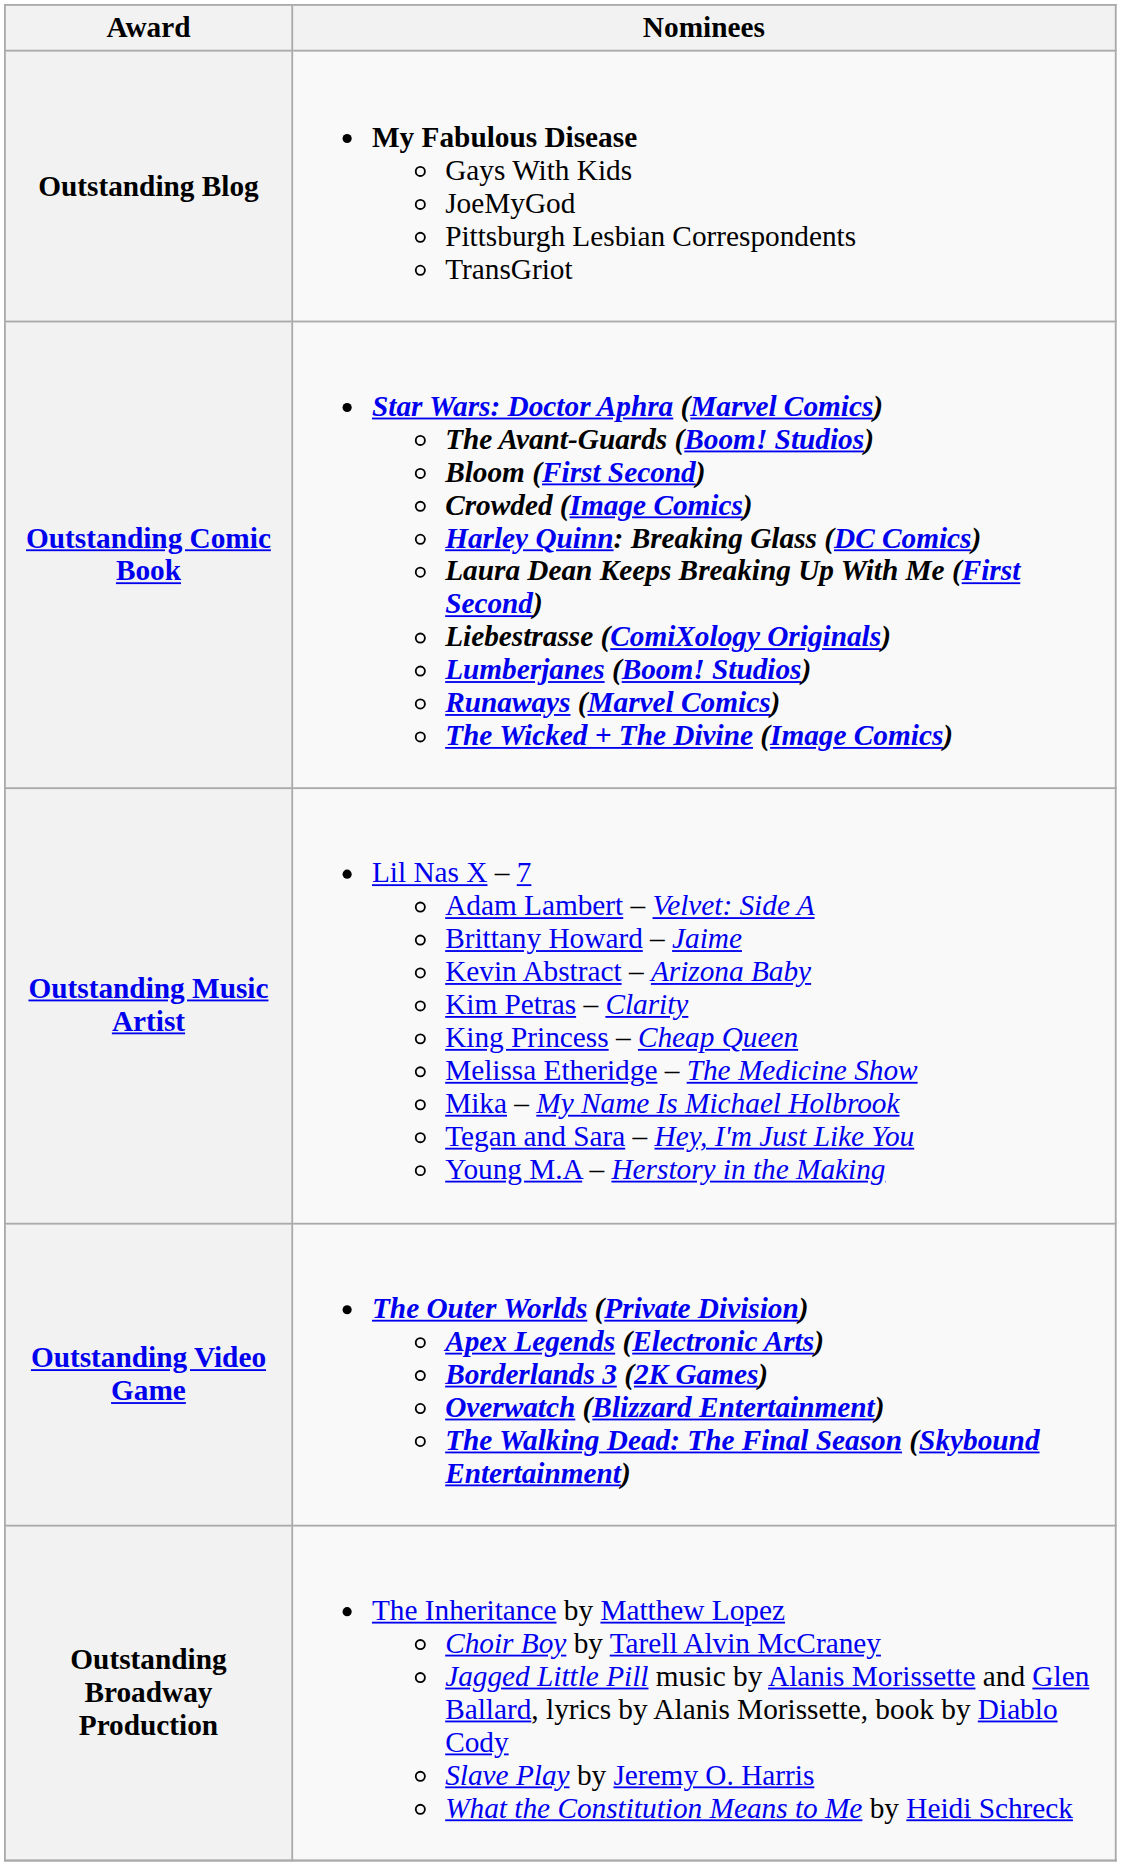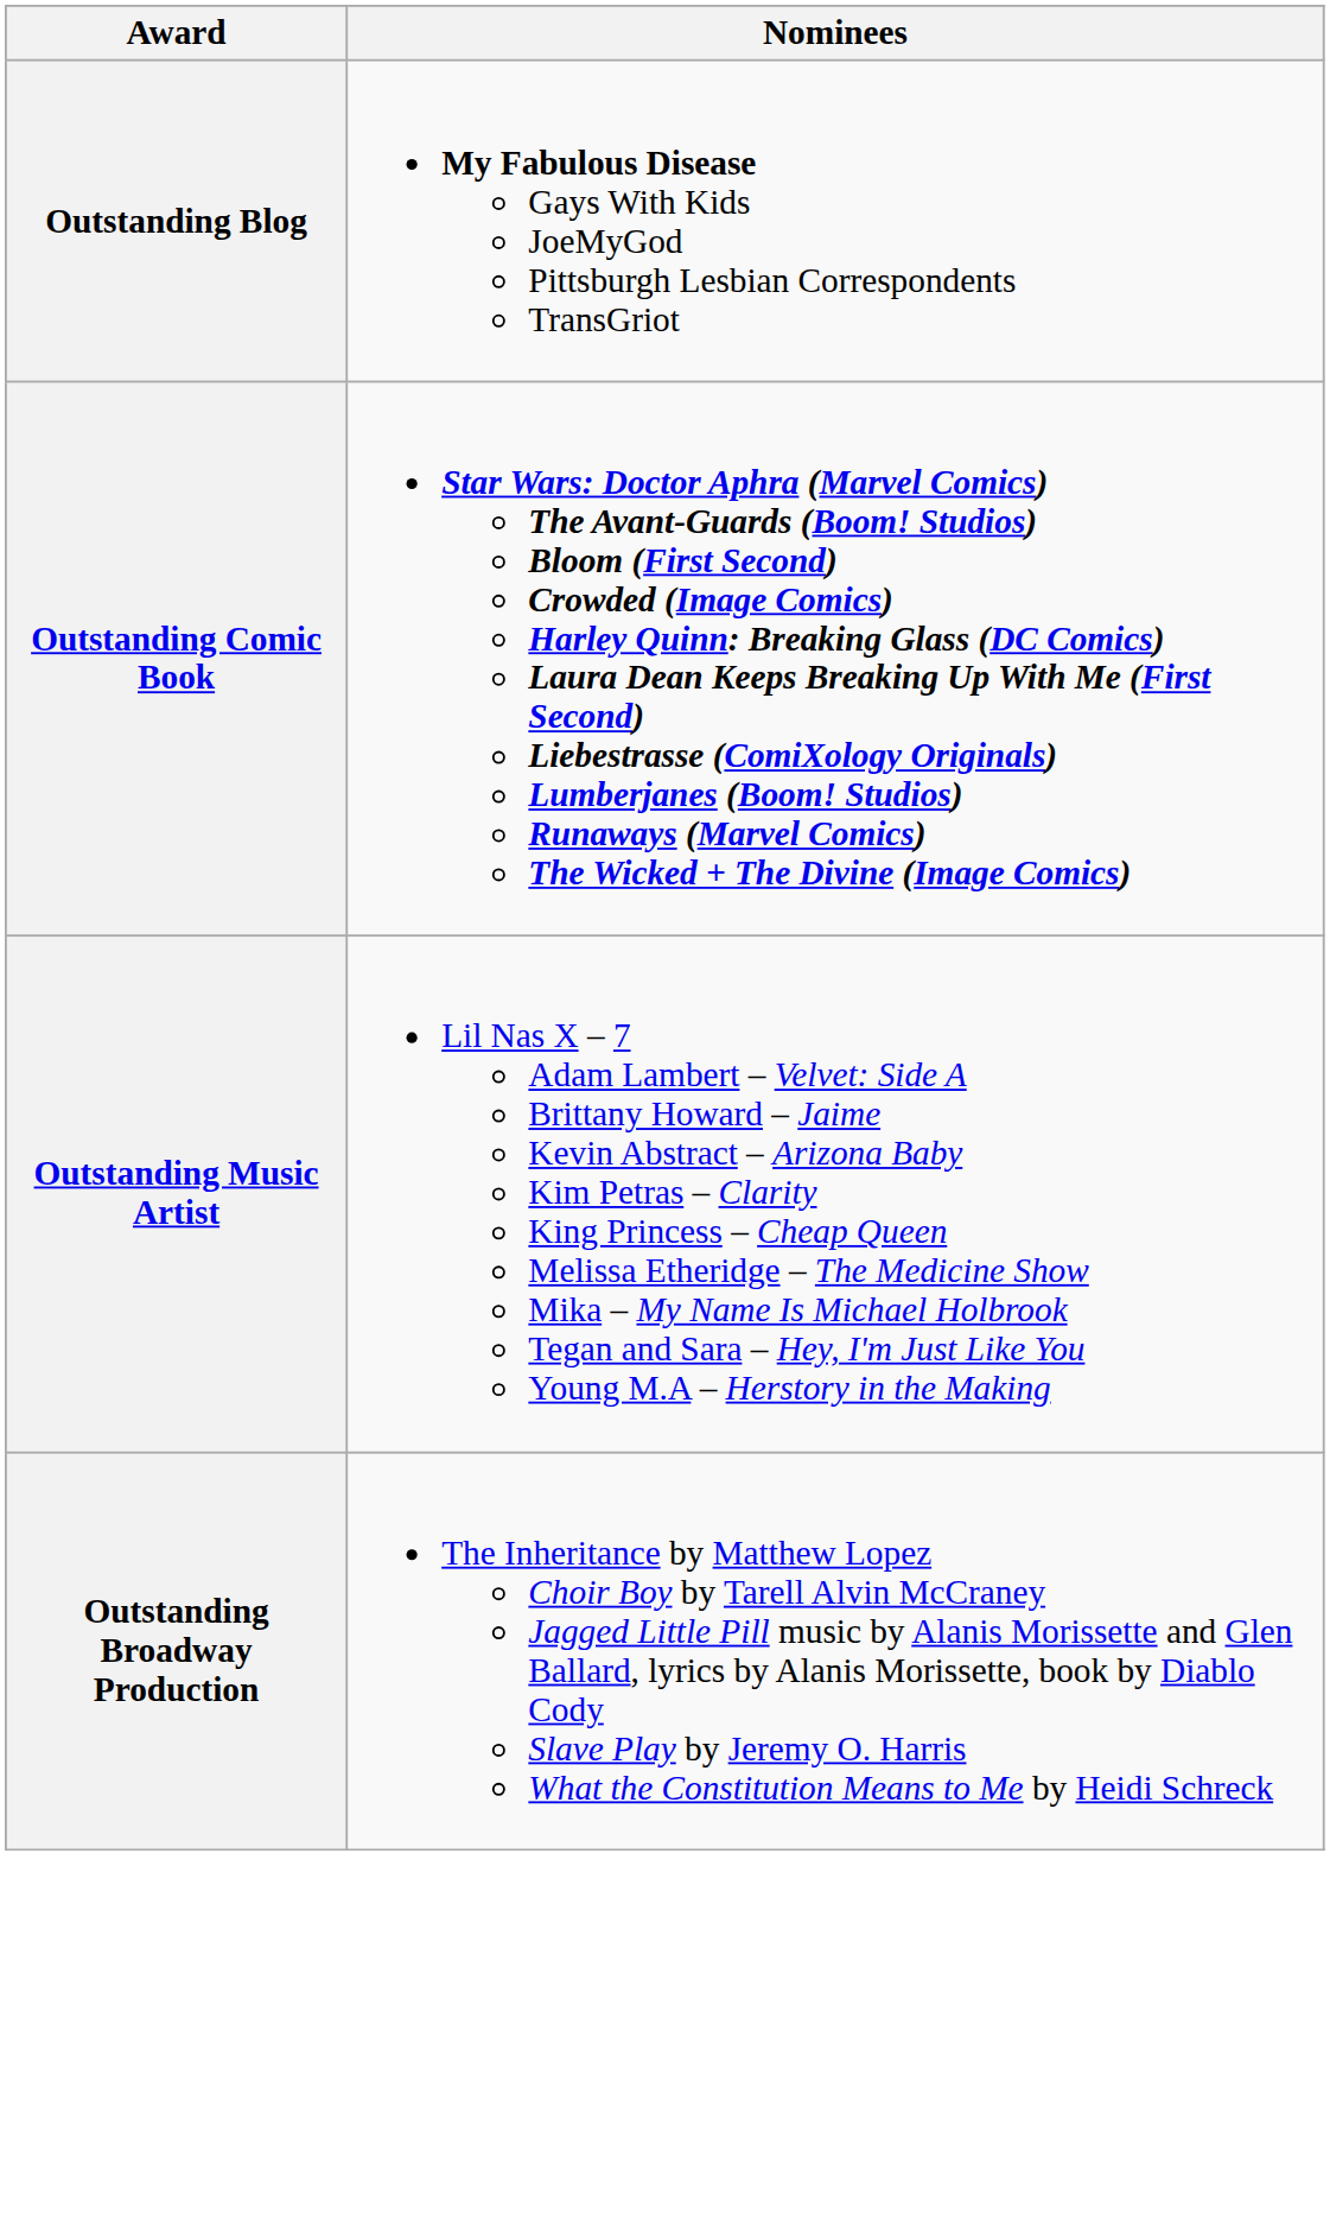 <table class="wikitable sortable">
 <tr>
 <th>Award</th>
 <th>Nominees</th>
 </tr>
 <tr>
 <th scope="row">Outstanding Blog</th>
 <td><br><ul><li><strong>My Fabulous Disease</strong><ul><li>Gays With Kids</li><li>JoeMyGod</li><li>Pittsburgh Lesbian Correspondents</li><li>TransGriot</li></ul></li></ul></td>
 </tr>
 <tr>
 <th scope="row"><a href='#'>Outstanding Comic Book</a></th>
 <td><br><ul><li><strong><em><a href='#'>Star Wars: Doctor Aphra</a><em> (<a href='#'>Marvel Comics</a>)<strong><ul><li></em>The Avant-Guards<em> (<a href='#'>Boom! Studios</a>)</li><li></em>Bloom<em> (<a href='#'>First Second</a>)</li><li></em>Crowded<em> (<a href='#'>Image Comics</a>)</li><li></em><a href='#'>Harley Quinn</a>: Breaking Glass<em> (<a href='#'>DC Comics</a>)</li><li></em>Laura Dean Keeps Breaking Up With Me<em> (<a href='#'>First Second</a>)</li><li></em>Liebestrasse<em> (<a href='#'>ComiXology Originals</a>)</li><li></em><a href='#'>Lumberjanes</a><em> (<a href='#'>Boom! Studios</a>)</li><li></em><a href='#'>Runaways</a><em> (<a href='#'>Marvel Comics</a>)</li><li></em><a href='#'>The Wicked + The Divine</a><em> (<a href='#'>Image Comics</a>)</li></ul></li></ul></td>
 </tr>
 <tr>
 <th scope="row"><a href='#'>Outstanding Music Artist</a></th>
 <td><br><ul><li></strong><a href='#'>Lil Nas X</a> – </em><a href='#'>7</a></em></strong><ul><li><a href='#'>Adam Lambert</a> – <em><a href='#'>Velvet: Side A</a></em></li><li><a href='#'>Brittany Howard</a> – <em><a href='#'>Jaime</a></em></li><li><a href='#'>Kevin Abstract</a> – <em><a href='#'>Arizona Baby</a></em></li><li><a href='#'>Kim Petras</a> – <em><a href='#'>Clarity</a></em></li><li><a href='#'>King Princess</a> – <em><a href='#'>Cheap Queen</a></em></li><li><a href='#'>Melissa Etheridge</a> – <em><a href='#'>The Medicine Show</a></em></li><li><a href='#'>Mika</a> – <em><a href='#'>My Name Is Michael Holbrook</a></em></li><li><a href='#'>Tegan and Sara</a> – <em><a href='#'>Hey, I'm Just Like You</a></em></li><li><a href='#'>Young M.A</a> – <em><a href='#'>Herstory in the Making</a></em></li></ul></li></ul></td>
 </tr>
 <tr>
-<th scope="row"><a href='#'>Outstanding Video Game</a></th>
-<td><br><ul><li><strong><em><a href='#'>The Outer Worlds</a><em> (<a href='#'>Private Division</a>)<strong><ul><li></em><a href='#'>Apex Legends</a><em> (<a href='#'>Electronic Arts</a>)</li><li></em><a href='#'>Borderlands 3</a><em> (<a href='#'>2K Games</a>)</li><li></em><a href='#'>Overwatch</a><em> (<a href='#'>Blizzard Entertainment</a>)</li><li></em><a href='#'>The Walking Dead: The Final Season</a><em> (<a href='#'>Skybound Entertainment</a>)</li></ul></li></ul></td>
-</tr>
-<tr>
 <th scope="row">Outstanding Broadway Production</th>
 <td><br><ul><li></em></strong><a href='#'>The Inheritance</a></em> by <a href='#'>Matthew Lopez</a></strong><ul><li><em><a href='#'>Choir Boy</a></em> by <a href='#'>Tarell Alvin McCraney</a></li><li><em><a href='#'>Jagged Little Pill</a></em> music by <a href='#'>Alanis Morissette</a> and <a href='#'>Glen Ballard</a>, lyrics by Alanis Morissette, book by <a href='#'>Diablo Cody</a></li><li><em><a href='#'>Slave Play</a></em> by <a href='#'>Jeremy O. Harris</a></li><li><em><a href='#'>What the Constitution Means to Me</a></em> by <a href='#'>Heidi Schreck</a></li></ul></li></ul></td>
 </tr>
 <tr>
 </tr>
 </table>
